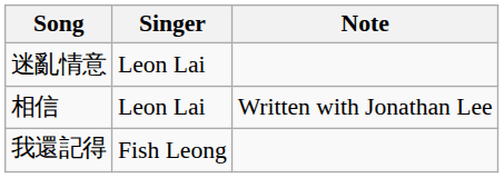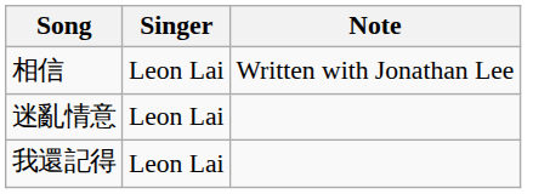 <table class="wikitable">
 <tr>
 <th>Song</th>
 <th>Singer</th>
 <th>Note</th>
 </tr>
 <tr>
+<td>相信</td>
+<td>Leon Lai</td>
+<td>Written with Jonathan Lee</td>
+</tr>
+<tr>
 <td>迷亂情意</td>
 <td>Leon Lai</td>
 <td></td>
 </tr>
 <tr>
-<td>相信</td>
+<td>我還記得</td>
 <td>Leon Lai</td>
-<td>Written with Jonathan Lee</td>
-</tr>
-<tr>
-<td>我還記得</td>
-<td>Fish Leong</td>
 <td></td>
 </tr>
 </table>
